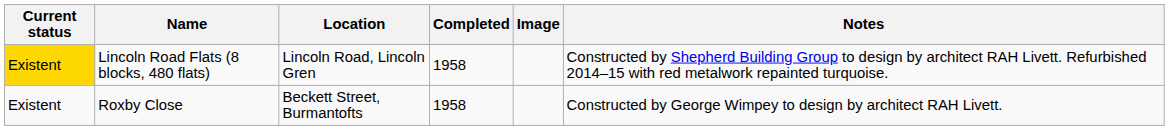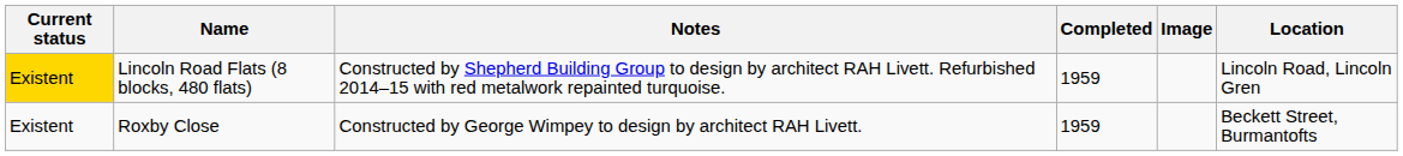 <table class="wikitable sortable">
 <tr>
 <th>Current status</th>
 <th>Name</th>
-<th>Location</th>
+<th class="unsortable">Notes</th>
 <th>Completed</th>
 <th class="unsortable">Image</th>
-<th class="unsortable">Notes</th>
+<th>Location</th>
 </tr>
 <tr>
 <td style="background: gold;">Existent</td>
 <td>Lincoln Road Flats (8 blocks, 480 flats)</td>
+<td>Constructed by <a href='#'>Shepherd Building Group</a> to design by architect RAH Livett.  Refurbished 2014–15 with red metalwork repainted turquoise.</td>
+<td>1959</td>
+<td></td>
 <td>Lincoln Road, Lincoln Gren</td>
-<td>1958</td>
-<td></td>
-<td>Constructed by <a href='#'>Shepherd Building Group</a> to design by architect RAH Livett.  Refurbished 2014–15 with red metalwork repainted turquoise.</td>
 </tr>
 <tr>
 <td>Existent</td>
 <td>Roxby Close</td>
+<td>Constructed by George Wimpey to design by architect RAH Livett.</td>
+<td>1959</td>
+<td></td>
 <td>Beckett Street, Burmantofts</td>
-<td>1958</td>
-<td></td>
-<td>Constructed by George Wimpey to design by architect RAH Livett.</td>
 </tr>
 </table>
